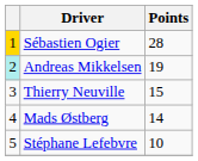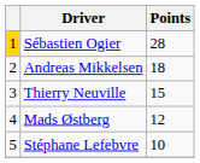 <table class="wikitable" style="font-size: 90%;">
 <tr>
 <th></th>
 <th>Driver</th>
 <th>Points</th>
 </tr>
 <tr>
 <td align="center" style="background: gold;">1</td>
 <td> <a href='#'>Sébastien Ogier</a></td>
 <td align="left">28</td>
 </tr>
 <tr>
-<td align="center" style="background: paleturquoise;">2</td>
+<td align="center">2</td>
 <td> <a href='#'>Andreas Mikkelsen</a></td>
-<td align="left">19</td>
+<td align="left">18</td>
 </tr>
 <tr>
 <td align="center">3</td>
 <td> <a href='#'>Thierry Neuville</a></td>
 <td align="left">15</td>
 </tr>
 <tr>
 <td align="center">4</td>
 <td> <a href='#'>Mads Østberg</a></td>
-<td align="left">14</td>
+<td align="left">12</td>
 </tr>
 <tr>
 <td align="center">5</td>
 <td> <a href='#'>Stéphane Lefebvre</a></td>
 <td align="left">10</td>
 </tr>
 <tr>
 </tr>
 </table>
